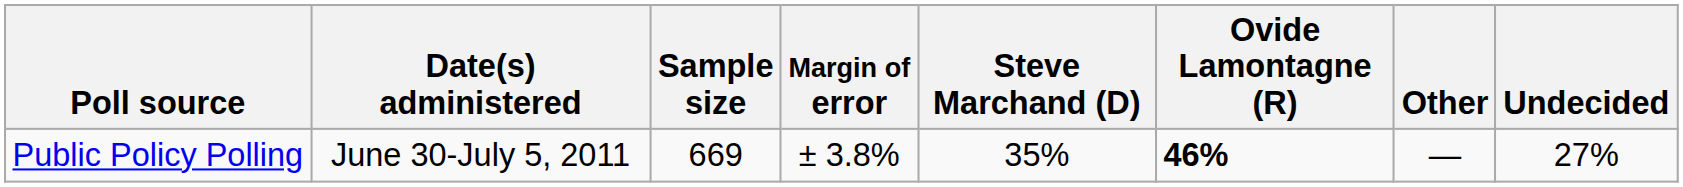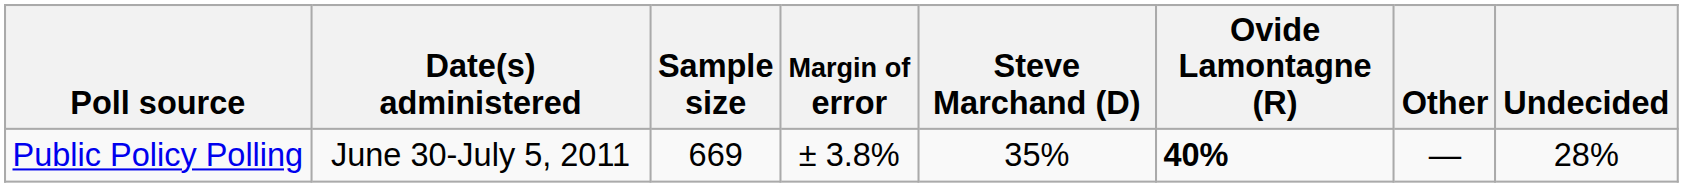 <table class="wikitable">
 <tr valign= bottom>
 <th>Poll source</th>
 <th style="width:160px;">Date(s)<br>administered</th>
 <th class=small>Sample<br>size</th>
 <th><small>Margin of</small><br>error</th>
 <th style="width:110px;">Steve<br>Marchand (D)</th>
 <th style="width:110px;">Ovide<br>Lamontagne (R)</th>
 <th>Other</th>
 <th>Undecided</th>
 </tr>
 <tr>
 <td><a href='#'>Public Policy Polling</a></td>
 <td align=center>June 30-July 5, 2011</td>
 <td align=center>669</td>
 <td align=center>± 3.8%</td>
 <td align=center>35%</td>
-<td><strong>46%</strong></td>
+<td><strong>40%</strong></td>
 <td align=center>—</td>
-<td align=center>27%</td>
+<td align=center>28%</td>
 </tr>
 </table>
